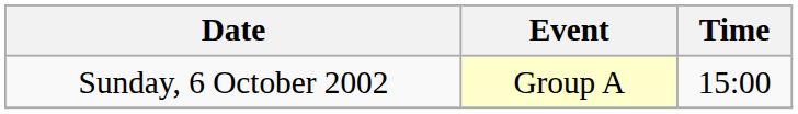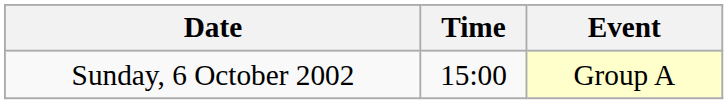 <table class = "wikitable" style="text-align:center;">
 <tr>
 <th width=220>Date</th>
+<th width=50>Time</th>
 <th width=100>Event</th>
-<th width=50>Time</th>
 </tr>
 <tr>
 <td>Sunday, 6 October 2002</td>
+<td>15:00</td>
 <td bgcolor=ffffcc>Group A</td>
-<td>15:00</td>
 </tr>
 </table>
